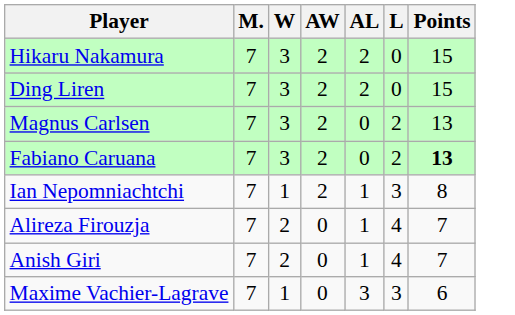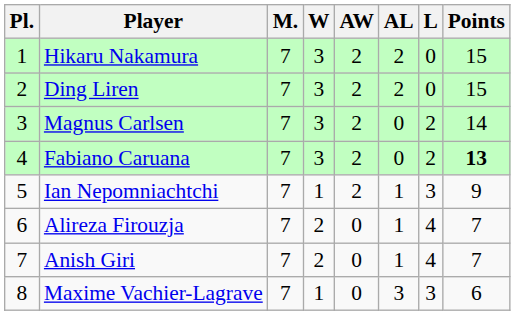 <table class="wikitable" style="text-align:center;;">
 <tr>
+<th>Pl.</th>
 <th>Player</th>
 <th class="explain" title="Matches">M.</th>
 <th class="explain" title="Wins = 3 pts">W</th>
 <th class="explain" title="Armageddon-wins = 2 pts">AW</th>
 <th class="explain" title="Armageddon-Loses = 1 pts">AL</th>
 <th class="explain" title="Loses = 0 pts">L</th>
 <th>Points</th>
 </tr>
 <tr style="background:#c1ffc1; text-align:center;;">
+<td>1</td>
 <td style="text-align:left; ;"><a href='#'>Hikaru Nakamura</a></td>
 <td>7</td>
 <td>3</td>
 <td>2</td>
 <td>2</td>
 <td>0</td>
 <td>15</td>
 </tr>
 <tr style="background:#c1ffc1; text-align:center;;">
+<td>2</td>
 <td style="text-align:left; ;"><a href='#'>Ding Liren</a></td>
 <td>7</td>
 <td>3</td>
 <td>2</td>
 <td>2</td>
 <td>0</td>
 <td>15</td>
 </tr>
 <tr style="background:#c1ffc1; text-align:center;;">
+<td>3</td>
 <td style="text-align:left; ;"><a href='#'>Magnus Carlsen</a></td>
 <td>7</td>
 <td>3</td>
 <td>2</td>
 <td>0</td>
 <td>2</td>
-<td>13</td>
+<td>14</td>
 </tr>
 <tr style="background:#c1ffc1; text-align:center;;">
+<td>4</td>
 <td style="text-align:left; ;"><a href='#'>Fabiano Caruana</a></td>
 <td>7</td>
 <td>3</td>
 <td>2</td>
 <td>0</td>
 <td>2</td>
 <td><strong>13</strong></td>
 </tr>
 <tr>
+<td>5</td>
 <td style="text-align:left; ;"><a href='#'>Ian Nepomniachtchi</a></td>
 <td>7</td>
 <td>1</td>
 <td>2</td>
 <td>1</td>
 <td>3</td>
-<td>8</td>
+<td>9</td>
 </tr>
 <tr>
+<td>6</td>
 <td style="text-align:left; ;"><a href='#'>Alireza Firouzja</a></td>
 <td>7</td>
 <td>2</td>
 <td>0</td>
 <td>1</td>
 <td>4</td>
 <td>7</td>
 </tr>
 <tr>
+<td>7</td>
 <td style="text-align:left; ;"><a href='#'>Anish Giri</a></td>
 <td>7</td>
 <td>2</td>
 <td>0</td>
 <td>1</td>
 <td>4</td>
 <td>7</td>
 </tr>
 <tr>
+<td>8</td>
 <td style="text-align:left; ;"><a href='#'>Maxime Vachier-Lagrave</a></td>
 <td>7</td>
 <td>1</td>
 <td>0</td>
 <td>3</td>
 <td>3</td>
 <td>6</td>
 </tr>
 </table>
